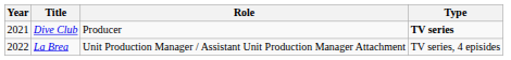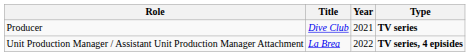 <table class="wikitable">
 <tr>
+<th>Role</th>
+<th>Title</th>
 <th>Year</th>
-<th>Title</th>
-<th>Role</th>
 <th>Type</th>
 </tr>
 <tr>
+<td>Producer</td>
+<td><em><a href='#'>Dive Club</a></em></td>
 <td>2021</td>
-<td><em><a href='#'>Dive Club</a></em></td>
-<td>Producer</td>
 <td><strong>TV series</strong></td>
 </tr>
 <tr>
+<td>Unit Production Manager / Assistant Unit Production Manager Attachment</td>
+<td><em><a href='#'>La Brea</a></em></td>
 <td>2022</td>
-<td><em><a href='#'>La Brea</a></em></td>
-<td>Unit Production Manager / Assistant Unit Production Manager Attachment</td>
-<td>TV series, 4 episides</td>
+<td><strong>TV series, 4 episides</strong></td>
 </tr>
 </table>
